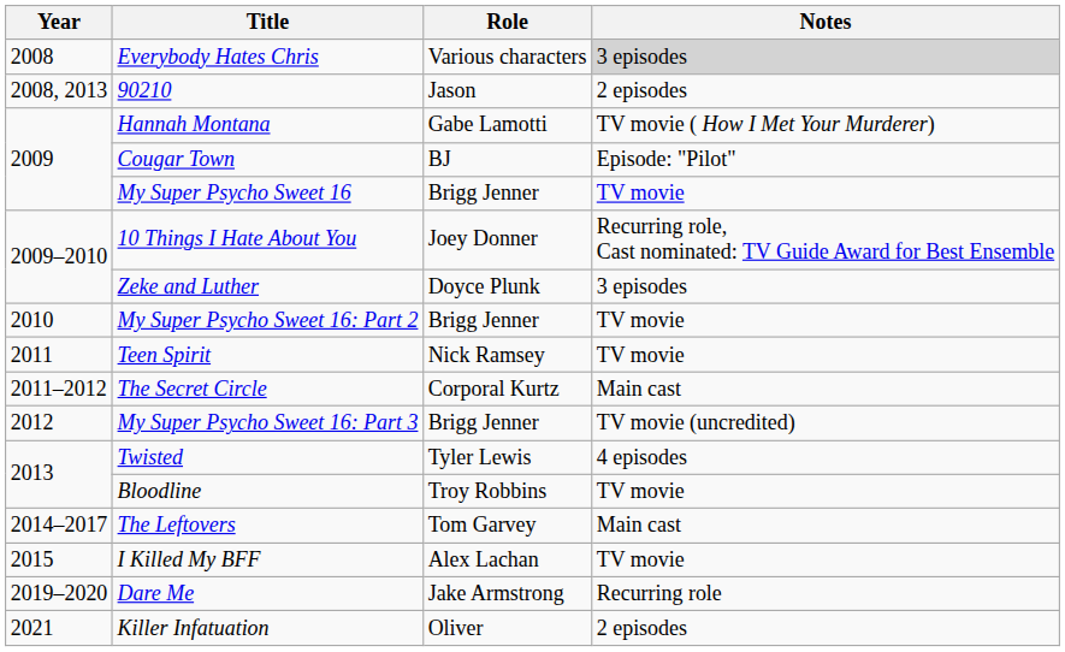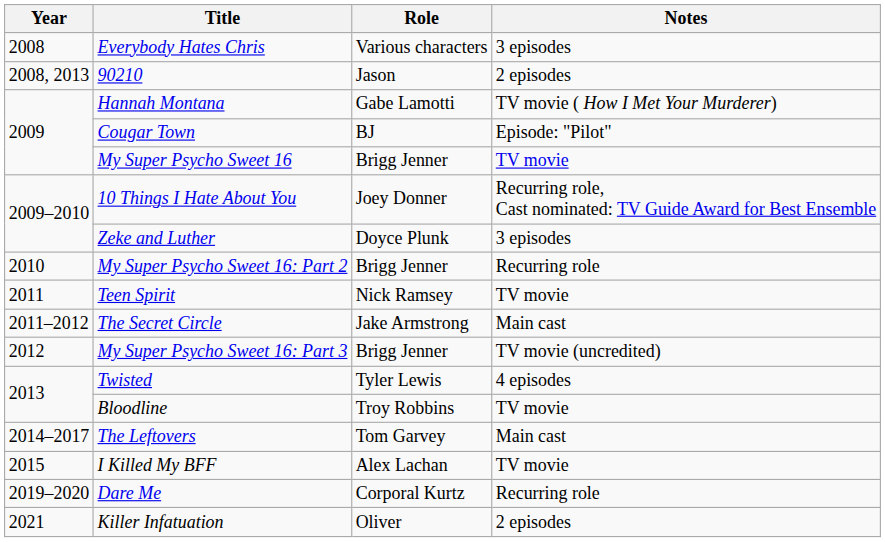 <table class="wikitable sortable">
 <tr>
 <th>Year</th>
 <th>Title</th>
 <th>Role</th>
 <th class="unsortable">Notes</th>
 </tr>
 <tr>
 <td>2008</td>
 <td><em><a href='#'>Everybody Hates Chris</a></em></td>
 <td>Various characters</td>
-<td style="background: lightgrey;">3 episodes</td>
+<td>3 episodes</td>
 </tr>
 <tr>
 <td>2008, 2013</td>
 <td><em><a href='#'>90210</a></em></td>
 <td>Jason</td>
 <td>2 episodes</td>
 </tr>
 <tr>
 <td rowspan="3">2009</td>
 <td><em><a href='#'>Hannah Montana</a></em></td>
 <td>Gabe Lamotti</td>
 <td>TV movie ( <em>How I Met Your Murderer</em>)</td>
 </tr>
 <tr>
 <td><em><a href='#'>Cougar Town</a></em></td>
 <td>BJ</td>
 <td>Episode: "Pilot"</td>
 </tr>
 <tr>
 <td><em><a href='#'>My Super Psycho Sweet 16</a></em></td>
 <td>Brigg Jenner</td>
 <td><a href='#'>TV movie</a></td>
 </tr>
 <tr>
 <td rowspan="2">2009–2010</td>
 <td><em><a href='#'>10 Things I Hate About You</a></em></td>
 <td>Joey Donner</td>
 <td>Recurring role,<br>Cast nominated: <a href='#'>TV Guide Award for Best Ensemble</a></td>
 </tr>
 <tr>
 <td><em><a href='#'>Zeke and Luther</a></em></td>
 <td>Doyce Plunk</td>
 <td>3 episodes</td>
 </tr>
 <tr>
 <td>2010</td>
 <td><em><a href='#'>My Super Psycho Sweet 16: Part 2</a></em></td>
 <td>Brigg Jenner</td>
-<td>TV movie</td>
+<td>Recurring role</td>
 </tr>
 <tr>
 <td>2011</td>
 <td><em><a href='#'>Teen Spirit</a></em></td>
 <td>Nick Ramsey</td>
 <td>TV movie</td>
 </tr>
 <tr>
 <td>2011–2012</td>
 <td><em><a href='#'>The Secret Circle</a></em></td>
-<td>Corporal Kurtz</td>
+<td>Jake Armstrong</td>
 <td>Main cast</td>
 </tr>
 <tr>
 <td>2012</td>
 <td><em><a href='#'>My Super Psycho Sweet 16: Part 3</a></em></td>
 <td>Brigg Jenner</td>
 <td>TV movie (uncredited)</td>
 </tr>
 <tr>
 <td rowspan="2">2013</td>
 <td><em><a href='#'>Twisted</a></em></td>
 <td>Tyler Lewis</td>
 <td>4 episodes</td>
 </tr>
 <tr>
 <td><em>Bloodline</em></td>
 <td>Troy Robbins</td>
 <td>TV movie</td>
 </tr>
 <tr>
 <td>2014–2017</td>
 <td><em><a href='#'>The Leftovers</a></em></td>
 <td>Tom Garvey</td>
 <td>Main cast</td>
 </tr>
 <tr>
 <td>2015</td>
 <td><em>I Killed My BFF</em></td>
 <td>Alex Lachan</td>
 <td>TV movie</td>
 </tr>
 <tr>
 <td>2019–2020</td>
 <td><em><a href='#'>Dare Me</a></em></td>
-<td>Jake Armstrong</td>
+<td>Corporal Kurtz</td>
 <td>Recurring role</td>
 </tr>
 <tr>
 <td>2021</td>
 <td><em>Killer Infatuation</em></td>
 <td>Oliver</td>
 <td>2 episodes</td>
 </tr>
 </table>
